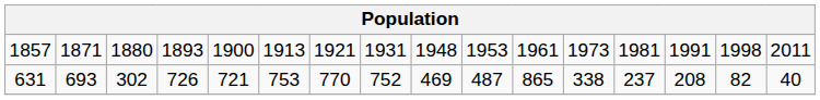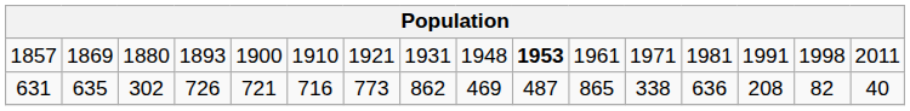 <table class="wikitable" style="margin: 0.5em auto; text-align: center;">
 <tr>
 <th colspan="16">Population</th>
 </tr>
 <tr>
 <td>1857</td>
-<td>1871</td>
+<td>1869</td>
 <td>1880</td>
 <td>1893</td>
 <td>1900</td>
-<td>1913</td>
+<td>1910</td>
 <td>1921</td>
 <td>1931</td>
 <td>1948</td>
-<td>1953</td>
+<td><strong>1953</strong></td>
 <td>1961</td>
-<td>1973</td>
+<td>1971</td>
 <td>1981</td>
 <td>1991</td>
 <td>1998</td>
 <td>2011</td>
 </tr>
 <tr>
 <td>631</td>
-<td>693</td>
+<td>635</td>
 <td>302</td>
 <td>726</td>
 <td>721</td>
-<td>753</td>
-<td>770</td>
-<td>752</td>
+<td>716</td>
+<td>773</td>
+<td>862</td>
 <td>469</td>
 <td>487</td>
 <td>865</td>
 <td>338</td>
-<td>237</td>
+<td>636</td>
 <td>208</td>
 <td>82</td>
 <td>40</td>
 </tr>
 <tr>
 </tr>
 </table>
